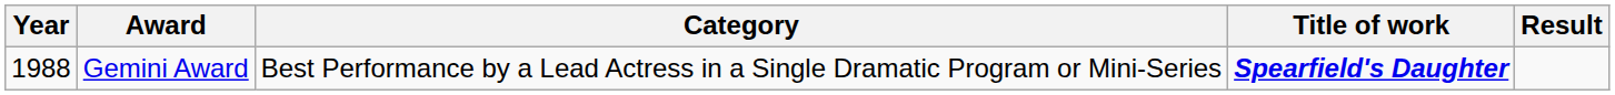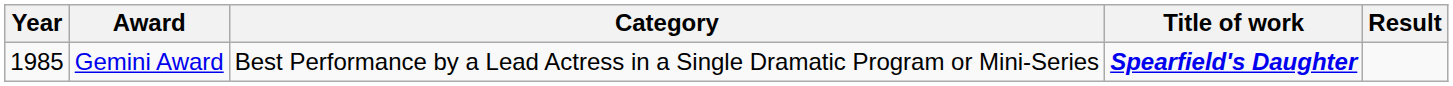 <table class="wikitable sortable">
 <tr>
 <th>Year</th>
 <th>Award</th>
 <th>Category</th>
 <th>Title of work</th>
 <th>Result</th>
 </tr>
 <tr>
-<td>1988</td>
+<td>1985</td>
 <td><a href='#'>Gemini Award</a></td>
 <td>Best Performance by a Lead Actress in a Single Dramatic Program or Mini-Series</td>
 <td><strong><em><a href='#'>Spearfield's Daughter</a></em></strong></td>
 <td></td>
 </tr>
 </table>
